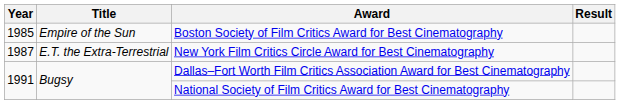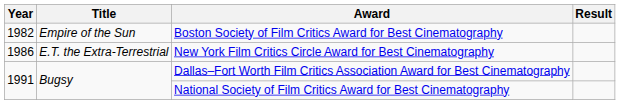 <table class="wikitable">
 <tr>
 <th>Year</th>
 <th>Title</th>
 <th>Award</th>
 <th>Result</th>
 </tr>
 <tr>
-<td>1985</td>
+<td>1982</td>
 <td><em>Empire of the Sun</em></td>
 <td><a href='#'>Boston Society of Film Critics Award for Best Cinematography</a></td>
 <td></td>
 </tr>
 <tr>
-<td>1987</td>
+<td>1986</td>
 <td><em>E.T. the Extra-Terrestrial</em></td>
 <td><a href='#'>New York Film Critics Circle Award for Best Cinematography</a></td>
 <td></td>
 </tr>
 <tr>
 <td rowspan=2>1991</td>
 <td rowspan=2><em>Bugsy</em></td>
 <td><a href='#'>Dallas–Fort Worth Film Critics Association Award for Best Cinematography</a></td>
 <td></td>
 </tr>
 <tr>
 <td><a href='#'>National Society of Film Critics Award for Best Cinematography</a></td>
 <td></td>
 </tr>
 </table>
